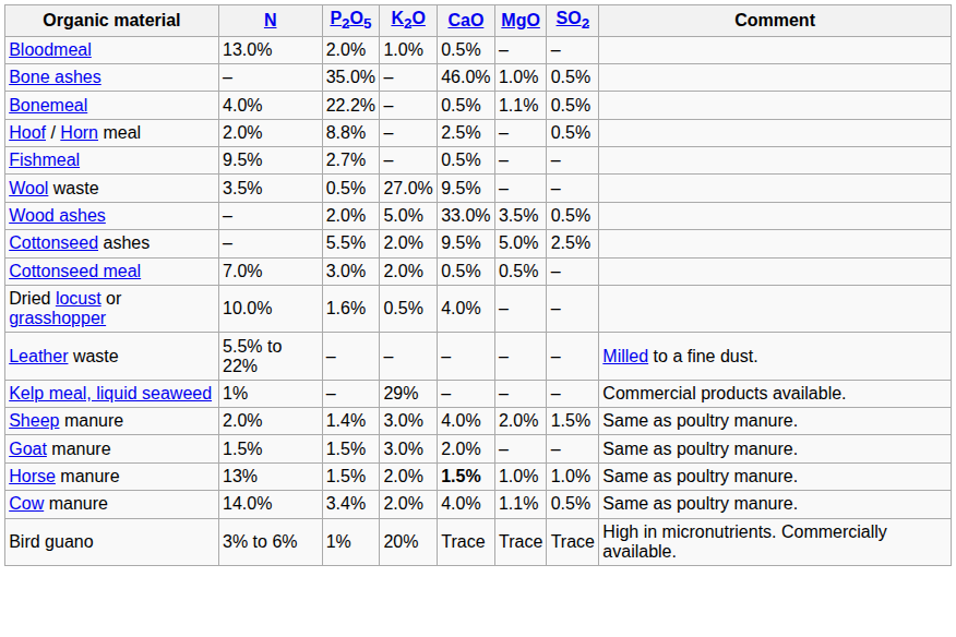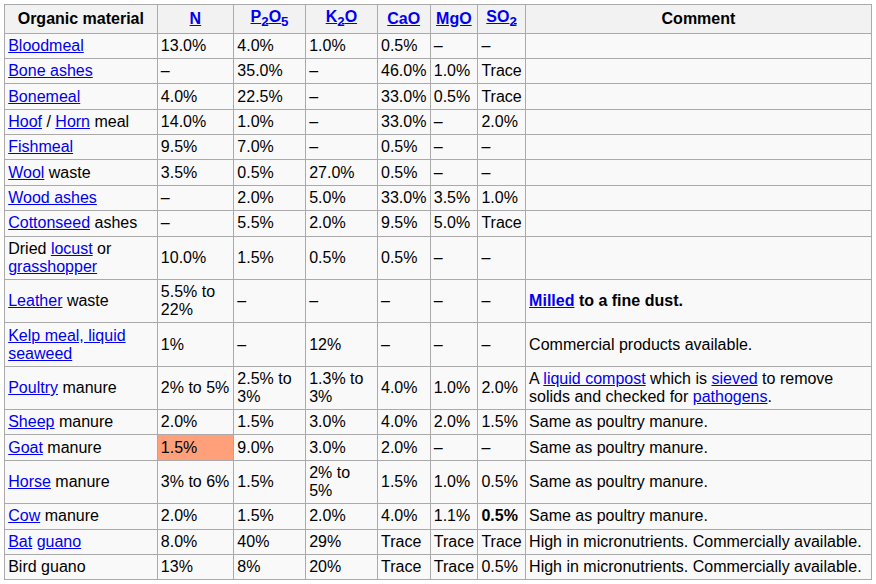 <table class="wikitable">
 <tr>
 <th>Organic material</th>
 <th><a href='#'>N</a></th>
 <th><a href='#'>P<sub>2</sub>O<sub>5</sub></a></th>
 <th><a href='#'>K<sub>2</sub>O</a></th>
 <th><a href='#'>CaO</a></th>
 <th><a href='#'>MgO</a></th>
 <th><a href='#'>SO<sub>2</sub></a></th>
 <th>Comment</th>
 </tr>
 <tr>
 <td><a href='#'>Bloodmeal</a></td>
 <td>13.0%</td>
-<td>2.0%</td>
+<td>4.0%</td>
 <td>1.0%</td>
 <td>0.5%</td>
 <td>–</td>
 <td>–</td>
 <td></td>
 </tr>
 <tr>
 <td><a href='#'>Bone ashes</a></td>
 <td>–</td>
 <td>35.0%</td>
 <td>–</td>
 <td>46.0%</td>
 <td>1.0%</td>
-<td>0.5%</td>
+<td>Trace</td>
 <td></td>
 </tr>
 <tr>
 <td><a href='#'>Bonemeal</a></td>
 <td>4.0%</td>
-<td>22.2%</td>
+<td>22.5%</td>
 <td>–</td>
+<td>33.0%</td>
 <td>0.5%</td>
-<td>1.1%</td>
-<td>0.5%</td>
+<td>Trace</td>
 <td></td>
 </tr>
 <tr>
 <td><a href='#'>Hoof</a> / <a href='#'>Horn</a> meal</td>
+<td>14.0%</td>
+<td>1.0%</td>
+<td>–</td>
+<td>33.0%</td>
+<td>–</td>
 <td>2.0%</td>
-<td>8.8%</td>
-<td>–</td>
-<td>2.5%</td>
-<td>–</td>
-<td>0.5%</td>
 <td></td>
 </tr>
 <tr>
 <td><a href='#'>Fishmeal</a></td>
 <td>9.5%</td>
-<td>2.7%</td>
+<td>7.0%</td>
 <td>–</td>
 <td>0.5%</td>
 <td>–</td>
 <td>–</td>
 <td></td>
 </tr>
 <tr>
 <td><a href='#'>Wool</a> waste</td>
 <td>3.5%</td>
 <td>0.5%</td>
 <td>27.0%</td>
-<td>9.5%</td>
+<td>0.5%</td>
 <td>–</td>
 <td>–</td>
 <td></td>
 </tr>
 <tr>
 <td><a href='#'>Wood ashes</a></td>
 <td>–</td>
 <td>2.0%</td>
 <td>5.0%</td>
 <td>33.0%</td>
 <td>3.5%</td>
-<td>0.5%</td>
+<td>1.0%</td>
 <td></td>
 </tr>
 <tr>
 <td><a href='#'>Cottonseed</a> ashes</td>
 <td>–</td>
 <td>5.5%</td>
 <td>2.0%</td>
 <td>9.5%</td>
 <td>5.0%</td>
-<td>2.5%</td>
-<td></td>
-</tr>
-<tr>
-<td><a href='#'>Cottonseed meal</a></td>
-<td>7.0%</td>
-<td>3.0%</td>
-<td>2.0%</td>
-<td>0.5%</td>
-<td>0.5%</td>
-<td>–</td>
+<td>Trace</td>
 <td></td>
 </tr>
 <tr>
 <td>Dried <a href='#'>locust</a> or <a href='#'>grasshopper</a></td>
 <td>10.0%</td>
-<td>1.6%</td>
+<td>1.5%</td>
 <td>0.5%</td>
-<td>4.0%</td>
+<td>0.5%</td>
 <td>–</td>
 <td>–</td>
 <td></td>
 </tr>
 <tr>
 <td><a href='#'>Leather</a> waste</td>
 <td>5.5% to 22%</td>
 <td>–</td>
 <td>–</td>
 <td>–</td>
 <td>–</td>
 <td>–</td>
-<td><a href='#'>Milled</a> to a fine dust.</td>
+<td><strong><a href='#'>Milled</a> to a fine dust.</strong></td>
 </tr>
 <tr>
 <td><a href='#'>Kelp meal, liquid seaweed</a></td>
 <td>1%</td>
 <td>–</td>
-<td>29%</td>
+<td>12%</td>
 <td>–</td>
 <td>–</td>
 <td>–</td>
 <td>Commercial products available.</td>
 </tr>
 <tr>
+<td><a href='#'>Poultry</a> manure</td>
+<td>2% to 5%</td>
+<td>2.5% to 3%</td>
+<td>1.3% to 3%</td>
+<td>4.0%</td>
+<td>1.0%</td>
+<td>2.0%</td>
+<td>A <a href='#'>liquid compost</a> which is <a href='#'>sieved</a> to remove solids and checked for <a href='#'>pathogens</a>.</td>
+</tr>
+<tr>
 <td><a href='#'>Sheep</a> manure</td>
 <td>2.0%</td>
-<td>1.4%</td>
+<td>1.5%</td>
 <td>3.0%</td>
 <td>4.0%</td>
 <td>2.0%</td>
 <td>1.5%</td>
 <td>Same as poultry manure.</td>
 </tr>
 <tr>
 <td><a href='#'>Goat</a> manure</td>
-<td>1.5%</td>
-<td>1.5%</td>
+<td style="background: lightsalmon;">1.5%</td>
+<td>9.0%</td>
 <td>3.0%</td>
 <td>2.0%</td>
 <td>–</td>
 <td>–</td>
 <td>Same as poultry manure.</td>
 </tr>
 <tr>
 <td><a href='#'>Horse</a> manure</td>
-<td>13%</td>
+<td>3% to 6%</td>
 <td>1.5%</td>
-<td>2.0%</td>
-<td><strong>1.5%</strong></td>
+<td>2% to 5%</td>
+<td>1.5%</td>
 <td>1.0%</td>
-<td>1.0%</td>
+<td>0.5%</td>
 <td>Same as poultry manure.</td>
 </tr>
 <tr>
 <td><a href='#'>Cow</a> manure</td>
-<td>14.0%</td>
-<td>3.4%</td>
+<td>2.0%</td>
+<td>1.5%</td>
 <td>2.0%</td>
 <td>4.0%</td>
 <td>1.1%</td>
-<td>0.5%</td>
+<td><strong>0.5%</strong></td>
 <td>Same as poultry manure.</td>
 </tr>
 <tr>
-<td>Bird guano</td>
-<td>3% to 6%</td>
-<td>1%</td>
-<td>20%</td>
+<td><a href='#'>Bat</a> <a href='#'>guano</a></td>
+<td>8.0%</td>
+<td>40%</td>
+<td>29%</td>
 <td>Trace</td>
 <td>Trace</td>
 <td>Trace</td>
 <td>High in micronutrients. Commercially available.</td>
 </tr>
+<tr>
+<td>Bird guano</td>
+<td>13%</td>
+<td>8%</td>
+<td>20%</td>
+<td>Trace</td>
+<td>Trace</td>
+<td>0.5%</td>
+<td>High in micronutrients. Commercially available.</td>
+</tr>
 </table>
